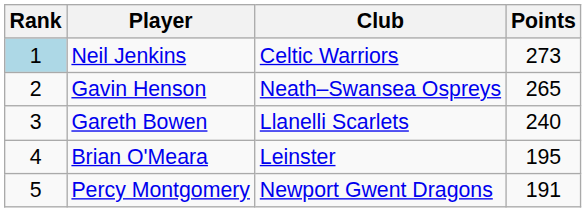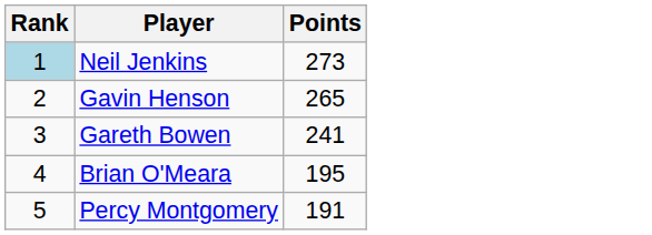 <table class="wikitable" style="text-align:center">
 <tr>
 <th>Rank</th>
 <th>Player</th>
-<th>Club</th>
 <th>Points</th>
 </tr>
 <tr>
 <td style="background: lightblue;">1</td>
 <td align=left> <a href='#'>Neil Jenkins</a></td>
-<td align=left> <a href='#'>Celtic Warriors</a></td>
 <td>273</td>
 </tr>
 <tr>
 <td>2</td>
 <td align=left> <a href='#'>Gavin Henson</a></td>
-<td align=left> <a href='#'>Neath–Swansea Ospreys</a></td>
 <td>265</td>
 </tr>
 <tr>
 <td>3</td>
 <td align=left> <a href='#'>Gareth Bowen</a></td>
-<td align=left> <a href='#'>Llanelli Scarlets</a></td>
-<td>240</td>
+<td>241</td>
 </tr>
 <tr>
 <td>4</td>
 <td align=left> <a href='#'>Brian O'Meara</a></td>
-<td align=left> <a href='#'>Leinster</a></td>
 <td>195</td>
 </tr>
 <tr>
 <td>5</td>
 <td align=left> <a href='#'>Percy Montgomery</a></td>
-<td align=left> <a href='#'>Newport Gwent Dragons</a></td>
 <td>191</td>
 </tr>
 </table>
